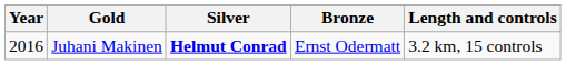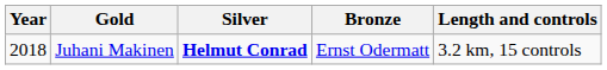 <table class="wikitable">
 <tr>
 <th>Year</th>
 <th>Gold</th>
 <th>Silver</th>
 <th>Bronze</th>
 <th>Length and controls</th>
 </tr>
 <tr>
-<td>2016</td>
+<td>2018</td>
 <td> <a href='#'>Juhani Makinen</a></td>
 <td><strong> <a href='#'>Helmut Conrad</a></strong></td>
 <td> <a href='#'>Ernst Odermatt</a></td>
 <td>3.2 km, 15 controls</td>
 </tr>
 </table>
